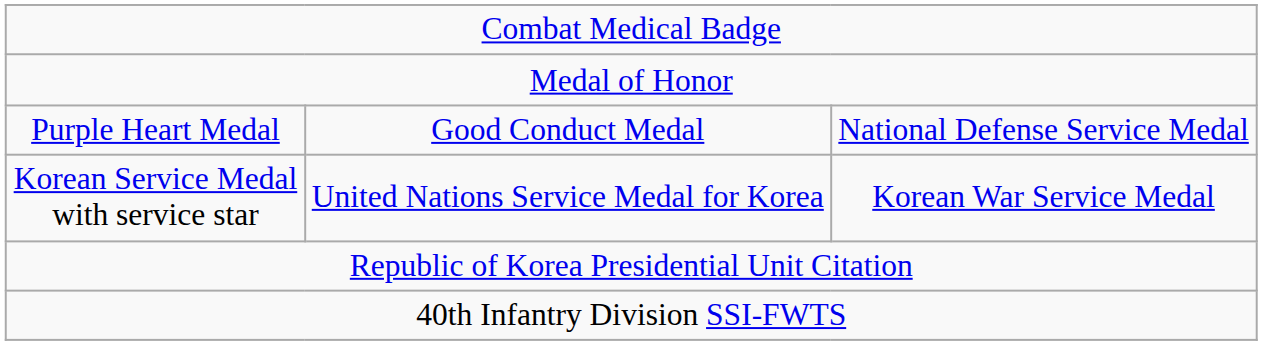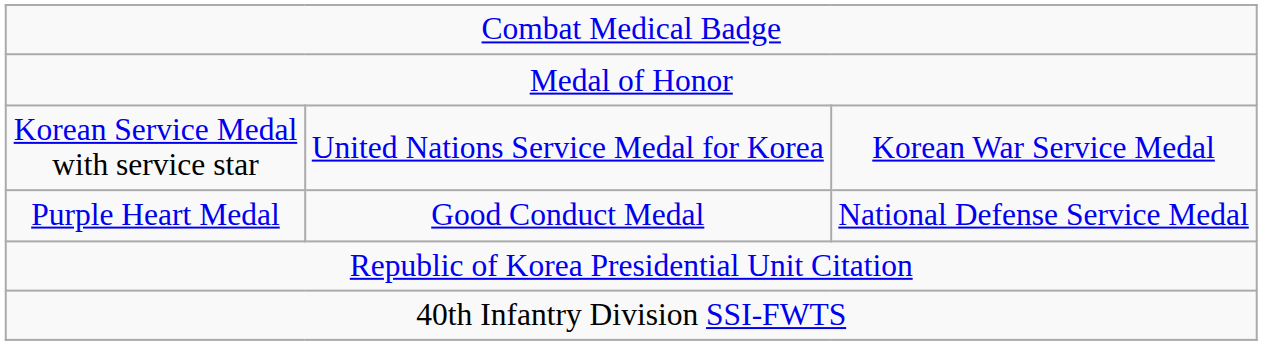 <table class="wikitable" style="margin:1em auto; text-align:center;">
 <tr>
 <td colspan="3"><a href='#'>Combat Medical Badge</a></td>
 </tr>
 <tr>
 <td colspan="3"><a href='#'>Medal of Honor</a></td>
 </tr>
 <tr>
+<td><a href='#'>Korean Service Medal</a><br>with service star</td>
+<td><a href='#'>United Nations Service Medal for Korea</a></td>
+<td><a href='#'>Korean War Service Medal</a></td>
+</tr>
+<tr>
 <td><a href='#'>Purple Heart Medal</a></td>
 <td><a href='#'>Good Conduct Medal</a></td>
 <td><a href='#'>National Defense Service Medal</a></td>
-</tr>
-<tr>
-<td><a href='#'>Korean Service Medal</a><br>with service star</td>
-<td><a href='#'>United Nations Service Medal for Korea</a></td>
-<td><a href='#'>Korean War Service Medal</a></td>
 </tr>
 <tr>
 <td colspan="3"><a href='#'>Republic of Korea Presidential Unit Citation</a></td>
 </tr>
 <tr>
 <td colspan="3">40th Infantry Division <a href='#'>SSI-FWTS</a></td>
 </tr>
 </table>
